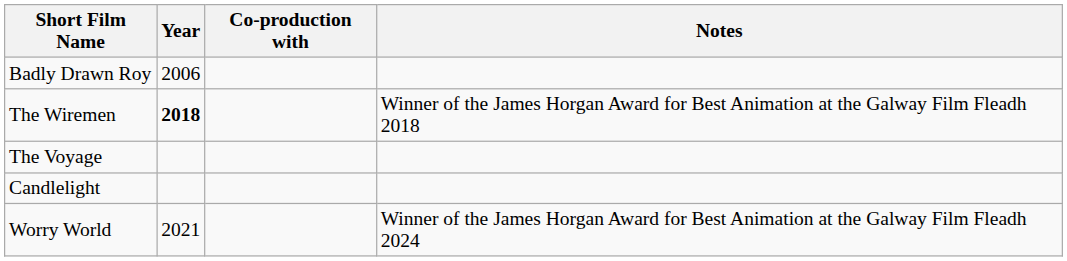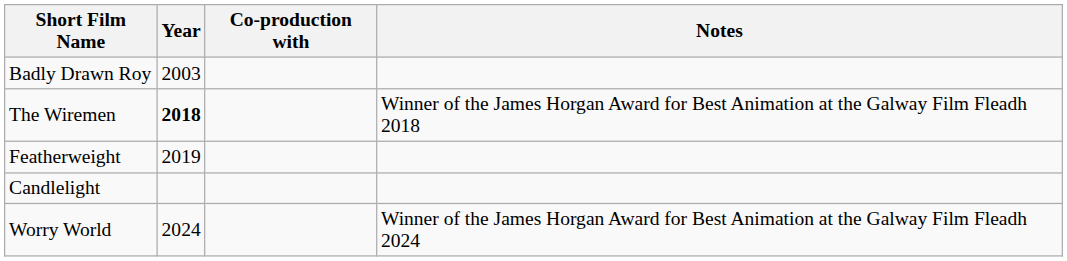 <table class="wikitable sortable" style="width: auto style="width:75%; table-layout: fixed">
 <tr>
 <th>Short Film Name</th>
 <th>Year</th>
 <th>Co-production with</th>
 <th>Notes</th>
 </tr>
 <tr>
 <td>Badly Drawn Roy</td>
-<td>2006</td>
+<td>2003</td>
 <td></td>
 <td></td>
 </tr>
 <tr>
 <td>The Wiremen</td>
 <td><strong>2018</strong></td>
 <td></td>
 <td>Winner of the James Horgan Award for Best Animation at the Galway Film Fleadh 2018</td>
 </tr>
 <tr>
-<td>The Voyage</td>
-<td></td>
+<td>Featherweight</td>
+<td>2019</td>
 <td></td>
 <td></td>
 </tr>
 <tr>
 <td>Candlelight</td>
 <td></td>
 <td></td>
 <td></td>
 </tr>
 <tr>
 <td>Worry World</td>
-<td>2021</td>
+<td>2024</td>
 <td></td>
 <td>Winner of the James Horgan Award for Best Animation at the Galway Film Fleadh 2024</td>
 </tr>
 </table>
